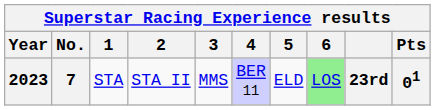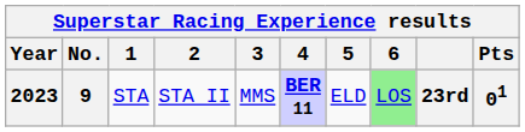 <table class="wikitable" style="text-align:center">
 <tr>
 <th colspan=10><a href='#'>Superstar Racing Experience</a> results</th>
 </tr>
 <tr>
 <th>Year</th>
 <th>No.</th>
 <th>1</th>
 <th>2</th>
 <th>3</th>
 <th>4</th>
 <th>5</th>
 <th>6</th>
 <th></th>
 <th>Pts</th>
 </tr>
 <tr>
 <th>2023</th>
-<th>7</th>
+<th>9</th>
 <td><a href='#'>STA</a></td>
 <td><a href='#'>STA II</a></td>
 <td><a href='#'>MMS</a></td>
-<td style="background:#CFCFFF;"><a href='#'>BER</a><br><small>11</small></td>
+<td style="background:#CFCFFF;"><strong><a href='#'>BER</a><br><small>11</small></strong></td>
 <td><a href='#'>ELD</a></td>
 <td style="background: lightgreen;"><a href='#'>LOS</a></td>
 <th>23rd</th>
 <th>0<sup>1</sup></th>
 </tr>
 </table>
